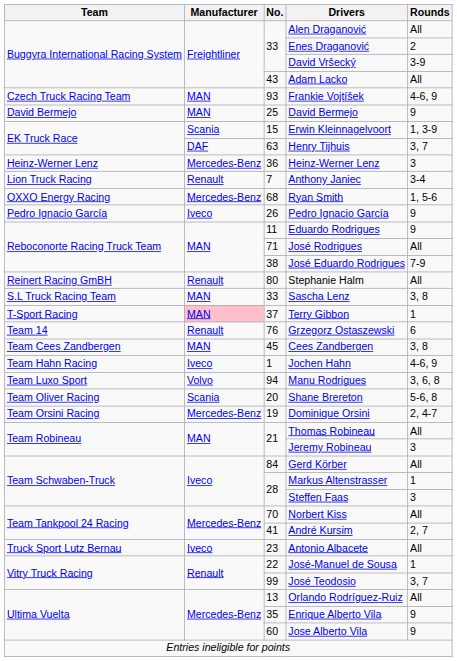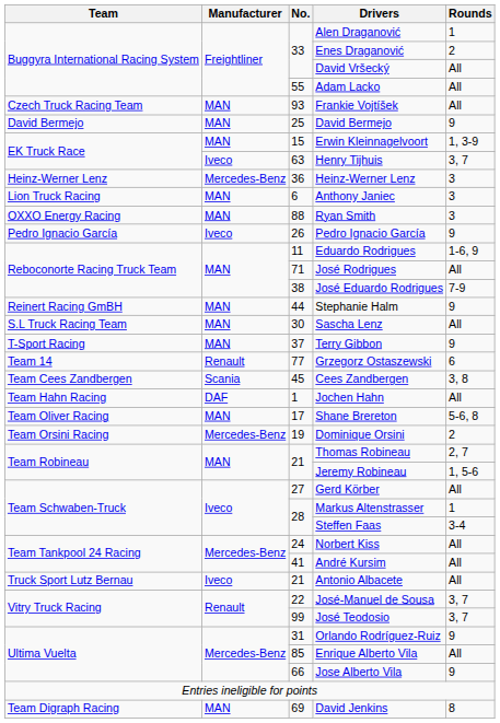 <table class="wikitable" style="font-size: 85%">
 <tr>
 <th>Team</th>
 <th>Manufacturer</th>
 <th>No.</th>
 <th>Drivers</th>
 <th>Rounds</th>
 </tr>
 <tr>
 <td rowspan=4> <a href='#'>Buggyra International Racing System</a></td>
 <td rowspan=4><a href='#'>Freightliner</a></td>
 <td rowspan=3>33</td>
 <td> <a href='#'>Alen Draganović</a></td>
-<td>All</td>
+<td>1</td>
 </tr>
 <tr>
 <td> <a href='#'>Enes Draganović</a></td>
 <td>2</td>
 </tr>
 <tr>
 <td> <a href='#'>David Vršecký</a></td>
-<td>3-9</td>
+<td>All</td>
 </tr>
 <tr>
-<td>43</td>
+<td>55</td>
 <td> <a href='#'>Adam Lacko</a></td>
 <td>All</td>
 </tr>
 <tr>
 <td> <a href='#'>Czech Truck Racing Team</a></td>
 <td><a href='#'>MAN</a></td>
 <td>93</td>
 <td> <a href='#'>Frankie Vojtíšek</a></td>
-<td>4-6, 9</td>
+<td>All</td>
 </tr>
 <tr>
 <td> <a href='#'>David Bermejo</a></td>
 <td><a href='#'>MAN</a></td>
 <td>25</td>
 <td> <a href='#'>David Bermejo</a></td>
 <td>9</td>
 </tr>
 <tr>
 <td rowspan=2> <a href='#'>EK Truck Race</a></td>
-<td><a href='#'>Scania</a></td>
+<td><a href='#'>MAN</a></td>
 <td>15</td>
 <td> <a href='#'>Erwin Kleinnagelvoort</a></td>
 <td>1, 3-9</td>
 </tr>
 <tr>
-<td><a href='#'>DAF</a></td>
+<td><a href='#'>Iveco</a></td>
 <td>63</td>
 <td> <a href='#'>Henry Tijhuis</a></td>
 <td>3, 7</td>
 </tr>
 <tr>
 <td> <a href='#'>Heinz-Werner Lenz</a></td>
 <td><a href='#'>Mercedes-Benz</a></td>
 <td>36</td>
 <td> <a href='#'>Heinz-Werner Lenz</a></td>
 <td>3</td>
 </tr>
 <tr>
 <td> <a href='#'>Lion Truck Racing</a></td>
-<td><a href='#'>Renault</a></td>
-<td>7</td>
+<td><a href='#'>MAN</a></td>
+<td>6</td>
 <td> <a href='#'>Anthony Janiec</a></td>
-<td>3-4</td>
+<td>3</td>
 </tr>
 <tr>
 <td> <a href='#'>OXXO Energy Racing</a></td>
-<td><a href='#'>Mercedes-Benz</a></td>
-<td>68</td>
+<td><a href='#'>MAN</a></td>
+<td>88</td>
 <td> <a href='#'>Ryan Smith</a></td>
-<td>1, 5-6</td>
+<td>3</td>
 </tr>
 <tr>
 <td> <a href='#'>Pedro Ignacio García</a></td>
 <td><a href='#'>Iveco</a></td>
 <td>26</td>
 <td> <a href='#'>Pedro Ignacio García</a></td>
 <td>9</td>
 </tr>
 <tr>
 <td rowspan=3> <a href='#'>Reboconorte Racing Truck Team</a></td>
 <td rowspan=3><a href='#'>MAN</a></td>
 <td>11</td>
 <td> <a href='#'>Eduardo Rodrigues</a></td>
-<td>9</td>
+<td>1-6, 9</td>
 </tr>
 <tr>
 <td>71</td>
 <td> <a href='#'>José Rodrigues</a></td>
 <td>All</td>
 </tr>
 <tr>
 <td>38</td>
 <td> <a href='#'>José Eduardo Rodrigues</a></td>
 <td>7-9</td>
 </tr>
 <tr>
 <td> <a href='#'>Reinert Racing GmBH</a></td>
-<td><a href='#'>Renault</a></td>
-<td>80</td>
+<td><a href='#'>MAN</a></td>
+<td>44</td>
 <td> Stephanie Halm</td>
-<td>All</td>
+<td>9</td>
 </tr>
 <tr>
 <td> <a href='#'>S.L Truck Racing Team</a></td>
 <td><a href='#'>MAN</a></td>
-<td>33</td>
+<td>30</td>
 <td> <a href='#'>Sascha Lenz</a></td>
-<td>3, 8</td>
+<td>All</td>
 </tr>
 <tr>
 <td> <a href='#'>T-Sport Racing</a></td>
-<td style="background: pink;"><a href='#'>MAN</a></td>
+<td><a href='#'>MAN</a></td>
 <td>37</td>
 <td> <a href='#'>Terry Gibbon</a></td>
-<td>1</td>
+<td>9</td>
 </tr>
 <tr>
 <td> <a href='#'>Team 14</a></td>
 <td><a href='#'>Renault</a></td>
-<td>76</td>
+<td>77</td>
 <td> <a href='#'>Grzegorz Ostaszewski</a></td>
 <td>6</td>
 </tr>
 <tr>
 <td> <a href='#'>Team Cees Zandbergen</a></td>
-<td><a href='#'>MAN</a></td>
+<td><a href='#'>Scania</a></td>
 <td>45</td>
 <td> <a href='#'>Cees Zandbergen</a></td>
 <td>3, 8</td>
 </tr>
 <tr>
 <td> <a href='#'>Team Hahn Racing</a></td>
-<td><a href='#'>Iveco</a></td>
+<td><a href='#'>DAF</a></td>
 <td>1</td>
 <td> <a href='#'>Jochen Hahn</a></td>
-<td>4-6, 9</td>
-</tr>
-<tr>
-<td> <a href='#'>Team Luxo Sport</a></td>
-<td><a href='#'>Volvo</a></td>
-<td>94</td>
-<td> <a href='#'>Manu Rodrigues</a></td>
-<td>3, 6, 8</td>
+<td>All</td>
 </tr>
 <tr>
 <td> <a href='#'>Team Oliver Racing</a></td>
-<td><a href='#'>Scania</a></td>
-<td>20</td>
+<td><a href='#'>MAN</a></td>
+<td>17</td>
 <td> <a href='#'>Shane Brereton</a></td>
 <td>5-6, 8</td>
 </tr>
 <tr>
 <td> <a href='#'>Team Orsini Racing</a></td>
 <td><a href='#'>Mercedes-Benz</a></td>
 <td>19</td>
 <td> <a href='#'>Dominique Orsini</a></td>
-<td>2, 4-7</td>
+<td>2</td>
 </tr>
 <tr>
 <td rowspan=2> <a href='#'>Team Robineau</a></td>
 <td rowspan=2><a href='#'>MAN</a></td>
 <td rowspan=2>21</td>
 <td> <a href='#'>Thomas Robineau</a></td>
-<td>All</td>
+<td>2, 7</td>
 </tr>
 <tr>
 <td> <a href='#'>Jeremy Robineau</a></td>
-<td>3</td>
+<td>1, 5-6</td>
 </tr>
 <tr>
 <td rowspan=3> <a href='#'>Team Schwaben-Truck</a></td>
 <td rowspan=3><a href='#'>Iveco</a></td>
-<td>84</td>
+<td>27</td>
 <td> <a href='#'>Gerd Körber</a></td>
 <td>All</td>
 </tr>
 <tr>
 <td rowspan=2>28</td>
 <td> <a href='#'>Markus Altenstrasser</a></td>
 <td>1</td>
 </tr>
 <tr>
 <td> <a href='#'>Steffen Faas</a></td>
-<td>3</td>
+<td>3-4</td>
 </tr>
 <tr>
 <td rowspan=2> <a href='#'>Team Tankpool 24 Racing</a></td>
 <td rowspan=2><a href='#'>Mercedes-Benz</a></td>
-<td>70</td>
+<td>24</td>
 <td> <a href='#'>Norbert Kiss</a></td>
 <td>All</td>
 </tr>
 <tr>
 <td>41</td>
 <td> <a href='#'>André Kursim</a></td>
-<td>2, 7</td>
+<td>All</td>
 </tr>
 <tr>
 <td> <a href='#'>Truck Sport Lutz Bernau</a></td>
 <td><a href='#'>Iveco</a></td>
-<td>23</td>
+<td>21</td>
 <td> <a href='#'>Antonio Albacete</a></td>
 <td>All</td>
 </tr>
 <tr>
 <td rowspan=2> <a href='#'>Vitry Truck Racing</a></td>
 <td rowspan=2><a href='#'>Renault</a></td>
 <td>22</td>
 <td> <a href='#'>José-Manuel de Sousa</a></td>
-<td>1</td>
+<td>3, 7</td>
 </tr>
 <tr>
 <td>99</td>
 <td> <a href='#'>José Teodosio</a></td>
 <td>3, 7</td>
 </tr>
 <tr>
 <td rowspan=3> <a href='#'>Ultima Vuelta</a></td>
 <td rowspan=3><a href='#'>Mercedes-Benz</a></td>
-<td>13</td>
+<td>31</td>
 <td> <a href='#'>Orlando Rodríguez-Ruiz</a></td>
+<td>9</td>
+</tr>
+<tr>
+<td>85</td>
+<td> <a href='#'>Enrique Alberto Vila</a></td>
 <td>All</td>
 </tr>
 <tr>
-<td>35</td>
-<td> <a href='#'>Enrique Alberto Vila</a></td>
-<td>9</td>
-</tr>
-<tr>
-<td>60</td>
+<td>66</td>
 <td> <a href='#'>Jose Alberto Vila</a></td>
 <td>9</td>
 </tr>
 <tr>
 <td align=center colspan=5><em>Entries ineligible for points</em></td>
 </tr>
+<tr>
+<td> <a href='#'>Team Digraph Racing</a></td>
+<td><a href='#'>MAN</a></td>
+<td>69</td>
+<td> <a href='#'>David Jenkins</a></td>
+<td>8</td>
+</tr>
 </table>
